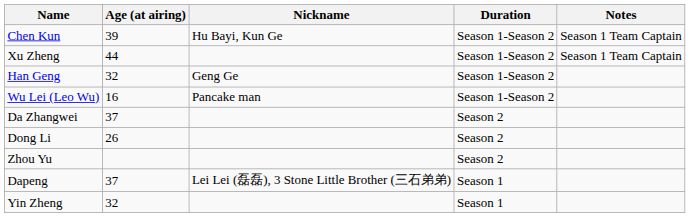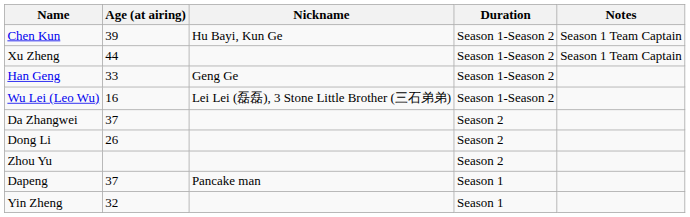 <table class="wikitable">
 <tr>
 <th>Name</th>
 <th>Age (at airing)</th>
 <th>Nickname</th>
 <th>Duration</th>
 <th>Notes</th>
 </tr>
 <tr>
 <td><a href='#'>Chen Kun</a></td>
 <td>39</td>
 <td>Hu Bayi, Kun Ge</td>
 <td>Season 1-Season 2</td>
 <td>Season 1 Team Captain</td>
 </tr>
 <tr>
 <td>Xu Zheng</td>
 <td>44</td>
 <td></td>
 <td>Season 1-Season 2</td>
 <td>Season 1 Team Captain</td>
 </tr>
 <tr>
 <td><a href='#'>Han Geng</a></td>
-<td>32</td>
+<td>33</td>
 <td>Geng Ge</td>
 <td>Season 1-Season 2</td>
 <td></td>
 </tr>
 <tr>
 <td><a href='#'>Wu Lei (Leo Wu)</a></td>
 <td>16</td>
-<td>Pancake man</td>
+<td>Lei Lei (磊磊), 3 Stone Little Brother (三石弟弟)</td>
 <td>Season 1-Season 2</td>
 <td></td>
 </tr>
 <tr>
 <td>Da Zhangwei</td>
 <td>37</td>
 <td></td>
 <td>Season 2</td>
 <td></td>
 </tr>
 <tr>
 <td>Dong Li</td>
 <td>26</td>
 <td></td>
 <td>Season 2</td>
 <td></td>
 </tr>
 <tr>
 <td>Zhou Yu</td>
 <td></td>
 <td></td>
 <td>Season 2</td>
 <td></td>
 </tr>
 <tr>
 <td>Dapeng</td>
 <td>37</td>
-<td>Lei Lei (磊磊), 3 Stone Little Brother (三石弟弟)</td>
+<td>Pancake man</td>
 <td>Season 1</td>
 <td></td>
 </tr>
 <tr>
 <td>Yin Zheng</td>
 <td>32</td>
 <td></td>
 <td>Season 1</td>
 <td></td>
 </tr>
 </table>
